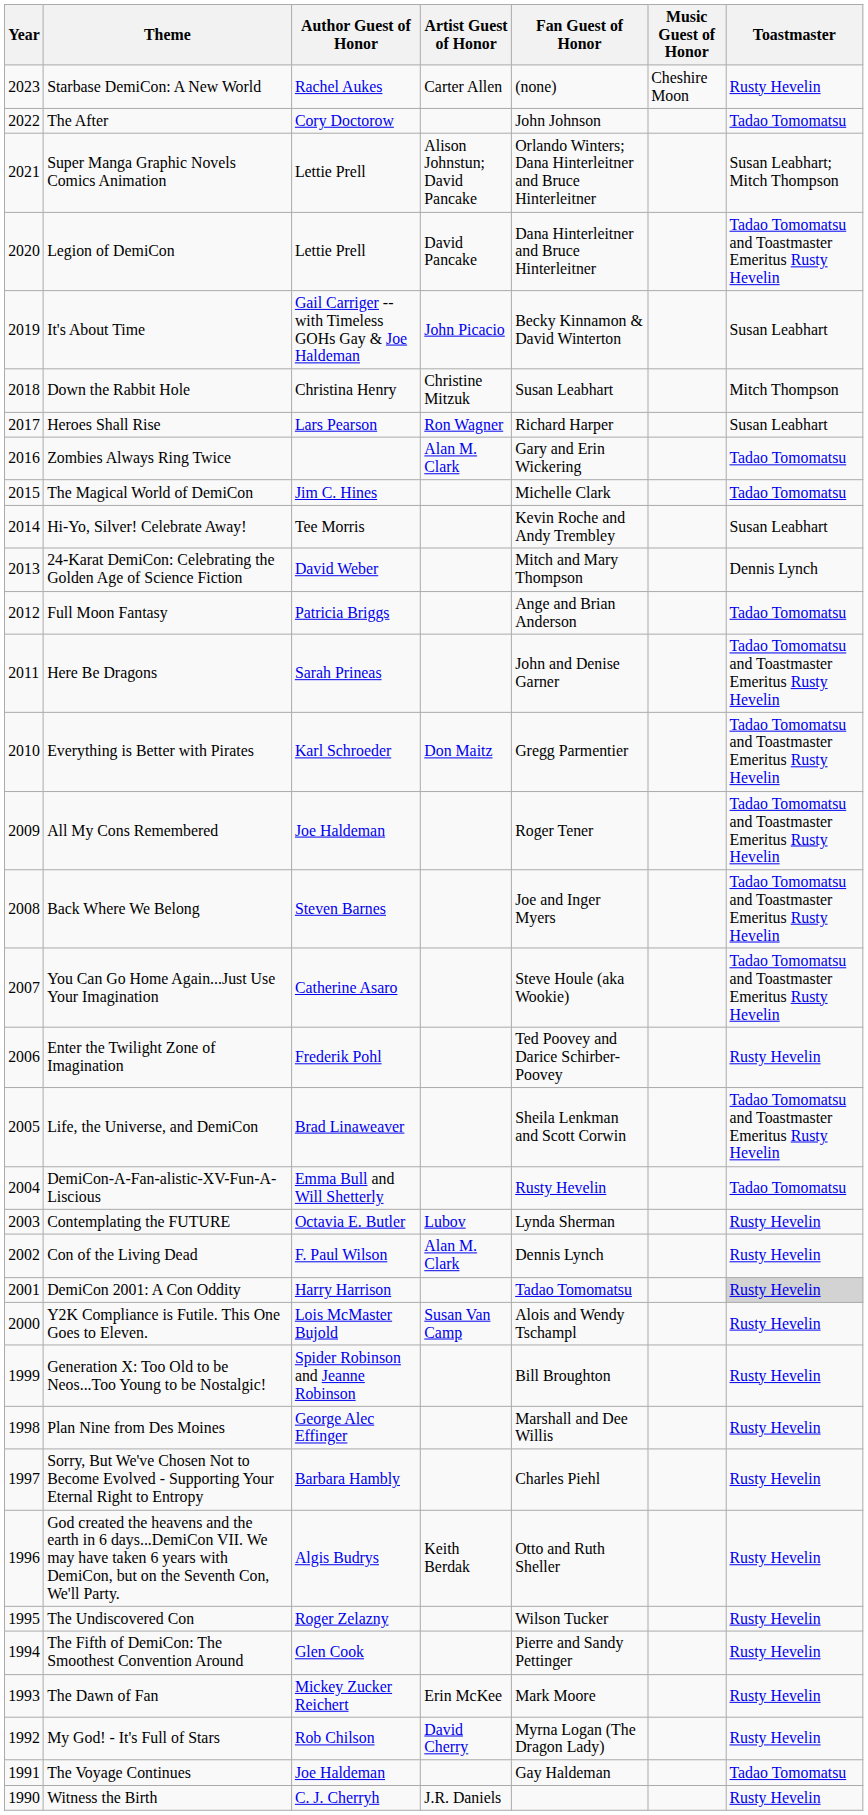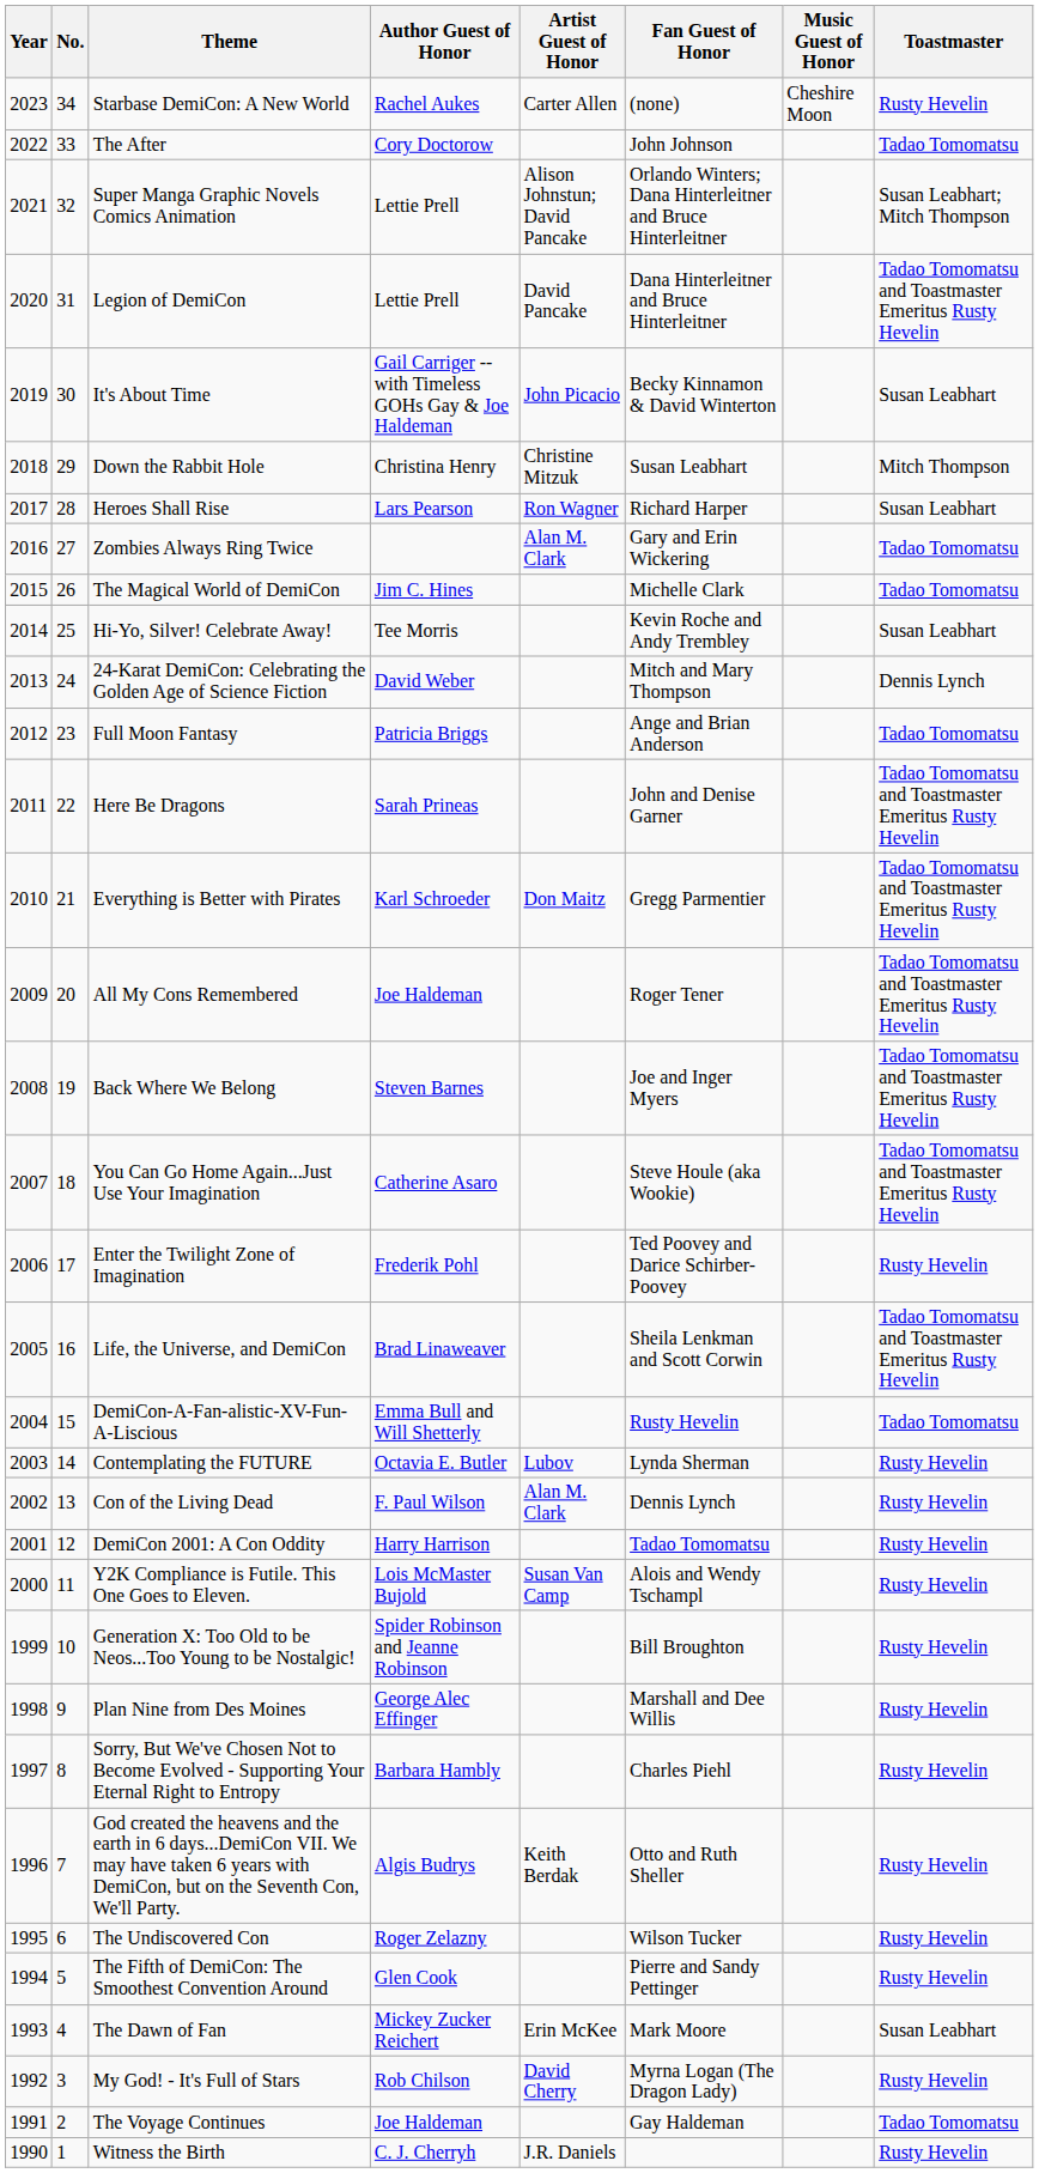 <table class="wikitable">
 <tr>
 <th>Year</th>
+<th>No.</th>
 <th>Theme</th>
 <th>Author Guest of Honor</th>
 <th>Artist Guest of Honor</th>
 <th>Fan Guest of Honor</th>
 <th>Music Guest of Honor</th>
 <th>Toastmaster</th>
 </tr>
 <tr>
 <td>2023</td>
+<td>34</td>
 <td>Starbase DemiCon: A New World</td>
 <td><a href='#'>Rachel Aukes</a></td>
 <td>Carter Allen</td>
 <td>(none)</td>
 <td>Cheshire Moon</td>
 <td><a href='#'>Rusty Hevelin</a></td>
 </tr>
 <tr>
 <td>2022</td>
+<td>33</td>
 <td>The After</td>
 <td><a href='#'>Cory Doctorow</a></td>
 <td></td>
 <td>John Johnson</td>
 <td></td>
 <td><a href='#'>Tadao Tomomatsu</a></td>
 </tr>
 <tr>
 <td>2021</td>
+<td>32</td>
 <td>Super Manga Graphic Novels Comics Animation</td>
 <td>Lettie Prell</td>
 <td>Alison Johnstun; David Pancake</td>
 <td>Orlando Winters; Dana Hinterleitner and Bruce Hinterleitner</td>
 <td></td>
 <td>Susan Leabhart; Mitch Thompson</td>
 </tr>
 <tr>
 <td>2020</td>
+<td>31</td>
 <td>Legion of DemiCon</td>
 <td>Lettie Prell</td>
 <td>David Pancake</td>
 <td>Dana Hinterleitner and Bruce Hinterleitner</td>
 <td></td>
 <td><a href='#'>Tadao Tomomatsu</a> and Toastmaster Emeritus <a href='#'>Rusty Hevelin</a></td>
 </tr>
 <tr>
 <td>2019</td>
+<td>30</td>
 <td>It's About Time</td>
 <td><a href='#'>Gail Carriger</a> -- with Timeless GOHs Gay & <a href='#'>Joe Haldeman</a></td>
 <td><a href='#'>John Picacio</a></td>
 <td>Becky Kinnamon & David Winterton</td>
 <td></td>
 <td>Susan Leabhart</td>
 </tr>
 <tr>
 <td>2018</td>
+<td>29</td>
 <td>Down the Rabbit Hole</td>
 <td>Christina Henry</td>
 <td>Christine Mitzuk</td>
 <td>Susan Leabhart</td>
 <td></td>
 <td>Mitch Thompson</td>
 </tr>
 <tr>
 <td>2017</td>
+<td>28</td>
 <td>Heroes Shall Rise</td>
 <td><a href='#'>Lars Pearson</a></td>
 <td><a href='#'>Ron Wagner</a></td>
 <td>Richard Harper</td>
 <td></td>
 <td>Susan Leabhart</td>
 </tr>
 <tr>
 <td>2016</td>
+<td>27</td>
 <td>Zombies Always Ring Twice</td>
 <td></td>
 <td><a href='#'>Alan M. Clark</a></td>
 <td>Gary and Erin Wickering</td>
 <td></td>
 <td><a href='#'>Tadao Tomomatsu</a></td>
 </tr>
 <tr>
 <td>2015</td>
+<td>26</td>
 <td>The Magical World of DemiCon</td>
 <td><a href='#'>Jim C. Hines</a></td>
 <td></td>
 <td>Michelle Clark</td>
 <td></td>
 <td><a href='#'>Tadao Tomomatsu</a></td>
 </tr>
 <tr>
 <td>2014</td>
+<td>25</td>
 <td>Hi-Yo, Silver! Celebrate Away!</td>
 <td>Tee Morris</td>
 <td></td>
 <td>Kevin Roche and Andy Trembley</td>
 <td></td>
 <td>Susan Leabhart</td>
 </tr>
 <tr>
 <td>2013</td>
+<td>24</td>
 <td>24-Karat DemiCon: Celebrating the Golden Age of Science Fiction</td>
 <td><a href='#'>David Weber</a></td>
 <td></td>
 <td>Mitch and Mary Thompson</td>
 <td></td>
 <td>Dennis Lynch</td>
 </tr>
 <tr>
 <td>2012</td>
+<td>23</td>
 <td>Full Moon Fantasy</td>
 <td><a href='#'>Patricia Briggs</a></td>
 <td></td>
 <td>Ange and Brian Anderson</td>
 <td></td>
 <td><a href='#'>Tadao Tomomatsu</a></td>
 </tr>
 <tr>
 <td>2011</td>
+<td>22</td>
 <td>Here Be Dragons</td>
 <td><a href='#'>Sarah Prineas</a></td>
 <td></td>
 <td>John and Denise Garner</td>
 <td></td>
 <td><a href='#'>Tadao Tomomatsu</a> and Toastmaster Emeritus <a href='#'>Rusty Hevelin</a></td>
 </tr>
 <tr>
 <td>2010</td>
+<td>21</td>
 <td>Everything is Better with Pirates</td>
 <td><a href='#'>Karl Schroeder</a></td>
 <td><a href='#'>Don Maitz</a></td>
 <td>Gregg Parmentier</td>
 <td></td>
 <td><a href='#'>Tadao Tomomatsu</a> and Toastmaster Emeritus <a href='#'>Rusty Hevelin</a></td>
 </tr>
 <tr>
 <td>2009</td>
+<td>20</td>
 <td>All My Cons Remembered</td>
 <td><a href='#'>Joe Haldeman</a></td>
 <td></td>
 <td>Roger Tener</td>
 <td></td>
 <td><a href='#'>Tadao Tomomatsu</a> and Toastmaster Emeritus <a href='#'>Rusty Hevelin</a></td>
 </tr>
 <tr>
 <td>2008</td>
+<td>19</td>
 <td>Back Where We Belong</td>
 <td><a href='#'>Steven Barnes</a></td>
 <td></td>
 <td>Joe and Inger Myers</td>
 <td></td>
 <td><a href='#'>Tadao Tomomatsu</a> and Toastmaster Emeritus <a href='#'>Rusty Hevelin</a></td>
 </tr>
 <tr>
 <td>2007</td>
+<td>18</td>
 <td>You Can Go Home Again...Just Use Your Imagination</td>
 <td><a href='#'>Catherine Asaro</a></td>
 <td></td>
 <td>Steve Houle (aka Wookie)</td>
 <td></td>
 <td><a href='#'>Tadao Tomomatsu</a> and Toastmaster Emeritus <a href='#'>Rusty Hevelin</a></td>
 </tr>
 <tr>
 <td>2006</td>
+<td>17</td>
 <td>Enter the Twilight Zone of Imagination</td>
 <td><a href='#'>Frederik Pohl</a></td>
 <td></td>
 <td>Ted Poovey and Darice Schirber-Poovey</td>
 <td></td>
 <td><a href='#'>Rusty Hevelin</a></td>
 </tr>
 <tr>
 <td>2005</td>
+<td>16</td>
 <td>Life, the Universe, and DemiCon</td>
 <td><a href='#'>Brad Linaweaver</a></td>
 <td></td>
 <td>Sheila Lenkman and Scott Corwin</td>
 <td></td>
 <td><a href='#'>Tadao Tomomatsu</a> and Toastmaster Emeritus <a href='#'>Rusty Hevelin</a></td>
 </tr>
 <tr>
 <td>2004</td>
+<td>15</td>
 <td>DemiCon-A-Fan-alistic-XV-Fun-A-Liscious</td>
 <td><a href='#'>Emma Bull</a> and <a href='#'>Will Shetterly</a></td>
 <td></td>
 <td><a href='#'>Rusty Hevelin</a></td>
 <td></td>
 <td><a href='#'>Tadao Tomomatsu</a></td>
 </tr>
 <tr>
 <td>2003</td>
+<td>14</td>
 <td>Contemplating the FUTURE</td>
 <td><a href='#'>Octavia E. Butler</a></td>
 <td><a href='#'>Lubov</a></td>
 <td>Lynda Sherman</td>
 <td></td>
 <td><a href='#'>Rusty Hevelin</a></td>
 </tr>
 <tr>
 <td>2002</td>
+<td>13</td>
 <td>Con of the Living Dead</td>
 <td><a href='#'>F. Paul Wilson</a></td>
 <td><a href='#'>Alan M. Clark</a></td>
 <td>Dennis Lynch</td>
 <td></td>
 <td><a href='#'>Rusty Hevelin</a></td>
 </tr>
 <tr>
 <td>2001</td>
+<td>12</td>
 <td>DemiCon 2001: A Con Oddity</td>
 <td><a href='#'>Harry Harrison</a></td>
 <td></td>
 <td><a href='#'>Tadao Tomomatsu</a></td>
 <td></td>
-<td style="background: lightgrey;"><a href='#'>Rusty Hevelin</a></td>
+<td><a href='#'>Rusty Hevelin</a></td>
 </tr>
 <tr>
 <td>2000</td>
+<td>11</td>
 <td>Y2K Compliance is Futile. This One Goes to Eleven.</td>
 <td><a href='#'>Lois McMaster Bujold</a></td>
 <td><a href='#'>Susan Van Camp</a></td>
 <td>Alois and Wendy Tschampl</td>
 <td></td>
 <td><a href='#'>Rusty Hevelin</a></td>
 </tr>
 <tr>
 <td>1999</td>
+<td>10</td>
 <td>Generation X: Too Old to be Neos...Too Young to be Nostalgic!</td>
 <td><a href='#'>Spider Robinson</a> and <a href='#'>Jeanne Robinson</a></td>
 <td></td>
 <td>Bill Broughton</td>
 <td></td>
 <td><a href='#'>Rusty Hevelin</a></td>
 </tr>
 <tr>
 <td>1998</td>
+<td>9</td>
 <td>Plan Nine from Des Moines</td>
 <td><a href='#'>George Alec Effinger</a></td>
 <td></td>
 <td>Marshall and Dee Willis</td>
 <td></td>
 <td><a href='#'>Rusty Hevelin</a></td>
 </tr>
 <tr>
 <td>1997</td>
+<td>8</td>
 <td>Sorry, But We've Chosen Not to Become Evolved - Supporting Your Eternal Right to Entropy</td>
 <td><a href='#'>Barbara Hambly</a></td>
 <td></td>
 <td>Charles Piehl</td>
 <td></td>
 <td><a href='#'>Rusty Hevelin</a></td>
 </tr>
 <tr>
 <td>1996</td>
+<td>7</td>
 <td>God created the heavens and the earth in 6 days...DemiCon VII. We may have taken 6 years with DemiCon, but on the Seventh Con, We'll Party.</td>
 <td><a href='#'>Algis Budrys</a></td>
 <td>Keith Berdak</td>
 <td>Otto and Ruth Sheller</td>
 <td></td>
 <td><a href='#'>Rusty Hevelin</a></td>
 </tr>
 <tr>
 <td>1995</td>
+<td>6</td>
 <td>The Undiscovered Con</td>
 <td><a href='#'>Roger Zelazny</a></td>
 <td></td>
 <td>Wilson Tucker</td>
 <td></td>
 <td><a href='#'>Rusty Hevelin</a></td>
 </tr>
 <tr>
 <td>1994</td>
+<td>5</td>
 <td>The Fifth of DemiCon: The Smoothest Convention Around</td>
 <td><a href='#'>Glen Cook</a></td>
 <td></td>
 <td>Pierre and Sandy Pettinger</td>
 <td></td>
 <td><a href='#'>Rusty Hevelin</a></td>
 </tr>
 <tr>
 <td>1993</td>
+<td>4</td>
 <td>The Dawn of Fan</td>
 <td><a href='#'>Mickey Zucker Reichert</a></td>
 <td>Erin McKee</td>
 <td>Mark Moore</td>
 <td></td>
-<td><a href='#'>Rusty Hevelin</a></td>
+<td>Susan Leabhart</td>
 </tr>
 <tr>
 <td>1992</td>
+<td>3</td>
 <td>My God! - It's Full of Stars</td>
 <td><a href='#'>Rob Chilson</a></td>
 <td><a href='#'>David Cherry</a></td>
 <td>Myrna Logan (The Dragon Lady)</td>
 <td></td>
 <td><a href='#'>Rusty Hevelin</a></td>
 </tr>
 <tr>
 <td>1991</td>
+<td>2</td>
 <td>The Voyage Continues</td>
 <td><a href='#'>Joe Haldeman</a></td>
 <td></td>
 <td>Gay Haldeman</td>
 <td></td>
 <td><a href='#'>Tadao Tomomatsu</a></td>
 </tr>
 <tr>
 <td>1990</td>
+<td>1</td>
 <td>Witness the Birth</td>
 <td><a href='#'>C. J. Cherryh</a></td>
 <td>J.R. Daniels</td>
 <td></td>
 <td></td>
 <td><a href='#'>Rusty Hevelin</a></td>
 </tr>
 </table>
